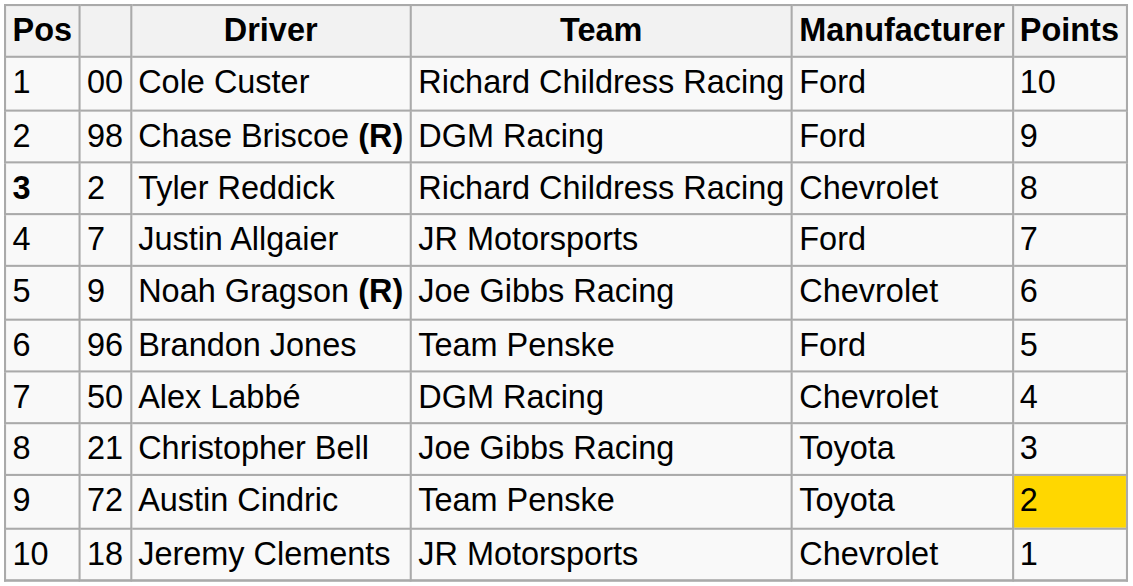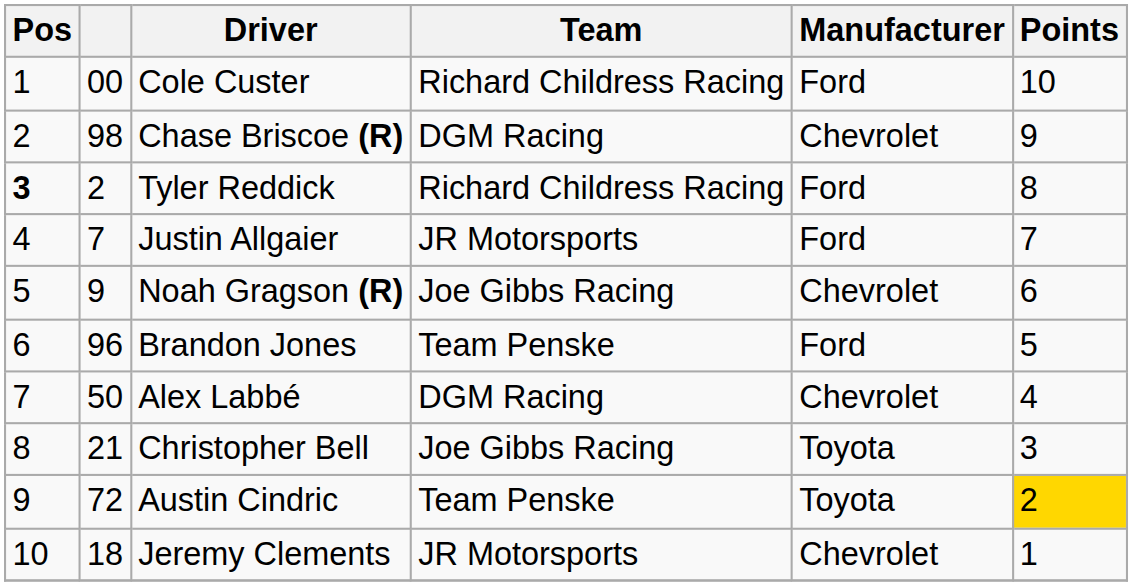 <table class="wikitable" style="font-size:98%">
 <tr>
 <th>Pos</th>
 <th></th>
 <th>Driver</th>
 <th>Team</th>
 <th>Manufacturer</th>
 <th>Points</th>
 </tr>
 <tr>
 <td>1</td>
 <td>00</td>
 <td>Cole Custer</td>
 <td>Richard Childress Racing</td>
 <td>Ford</td>
 <td>10</td>
 </tr>
 <tr>
 <td>2</td>
 <td>98</td>
 <td>Chase Briscoe <strong>(R)</strong></td>
 <td>DGM Racing</td>
-<td>Ford</td>
+<td>Chevrolet</td>
 <td>9</td>
 </tr>
 <tr>
 <td><strong>3</strong></td>
 <td>2</td>
 <td>Tyler Reddick</td>
 <td>Richard Childress Racing</td>
-<td>Chevrolet</td>
+<td>Ford</td>
 <td>8</td>
 </tr>
 <tr>
 <td>4</td>
 <td>7</td>
 <td>Justin Allgaier</td>
 <td>JR Motorsports</td>
 <td>Ford</td>
 <td>7</td>
 </tr>
 <tr>
 <td>5</td>
 <td>9</td>
 <td>Noah Gragson <strong>(R)</strong></td>
 <td>Joe Gibbs Racing</td>
 <td>Chevrolet</td>
 <td>6</td>
 </tr>
 <tr>
 <td>6</td>
 <td>96</td>
 <td>Brandon Jones</td>
 <td>Team Penske</td>
 <td>Ford</td>
 <td>5</td>
 </tr>
 <tr>
 <td>7</td>
 <td>50</td>
 <td>Alex Labbé</td>
 <td>DGM Racing</td>
 <td>Chevrolet</td>
 <td>4</td>
 </tr>
 <tr>
 <td>8</td>
 <td>21</td>
 <td>Christopher Bell</td>
 <td>Joe Gibbs Racing</td>
 <td>Toyota</td>
 <td>3</td>
 </tr>
 <tr>
 <td>9</td>
 <td>72</td>
 <td>Austin Cindric</td>
 <td>Team Penske</td>
 <td>Toyota</td>
 <td style="background: gold;">2</td>
 </tr>
 <tr>
 <td>10</td>
 <td>18</td>
 <td>Jeremy Clements</td>
 <td>JR Motorsports</td>
 <td>Chevrolet</td>
 <td>1</td>
 </tr>
 <tr>
 </tr>
 </table>
